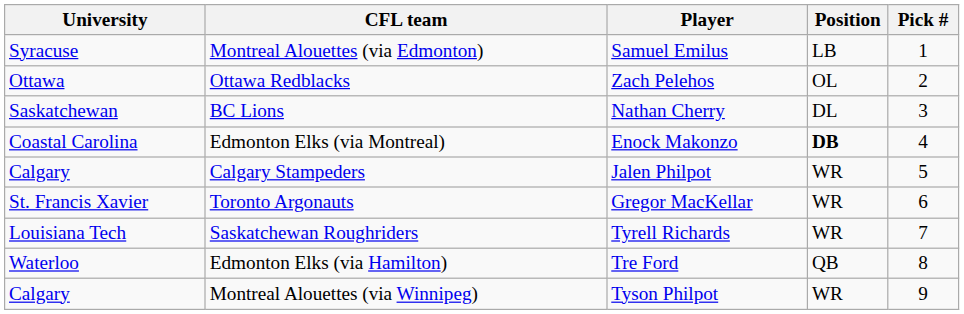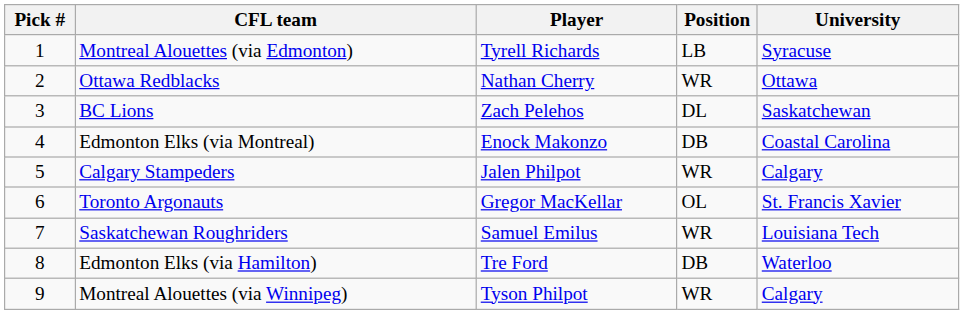 <table class="wikitable" style="width: 90%">
 <tr>
-<th width=20%>University</th>
+<th width=7%>Pick #</th>
 <th width=40%>CFL team</th>
 <th width=20%>Player</th>
 <th width=8%>Position</th>
-<th width=7%>Pick #</th>
+<th width=20%>University</th>
 </tr>
 <tr>
+<td align=center>1</td>
+<td><a href='#'>Montreal Alouettes</a> (via <a href='#'>Edmonton</a>)</td>
+<td><a href='#'>Tyrell Richards</a></td>
+<td>LB</td>
 <td><a href='#'>Syracuse</a></td>
-<td><a href='#'>Montreal Alouettes</a> (via <a href='#'>Edmonton</a>)</td>
-<td><a href='#'>Samuel Emilus</a></td>
-<td>LB</td>
-<td align=center>1</td>
 </tr>
 <tr>
+<td align=center>2</td>
+<td><a href='#'>Ottawa Redblacks</a></td>
+<td><a href='#'>Nathan Cherry</a></td>
+<td>WR</td>
 <td><a href='#'>Ottawa</a></td>
-<td><a href='#'>Ottawa Redblacks</a></td>
-<td><a href='#'>Zach Pelehos</a></td>
-<td>OL</td>
-<td align=center>2</td>
 </tr>
 <tr>
+<td align=center>3</td>
+<td><a href='#'>BC Lions</a></td>
+<td><a href='#'>Zach Pelehos</a></td>
+<td>DL</td>
 <td><a href='#'>Saskatchewan</a></td>
-<td><a href='#'>BC Lions</a></td>
-<td><a href='#'>Nathan Cherry</a></td>
-<td>DL</td>
-<td align=center>3</td>
 </tr>
 <tr>
-<td><a href='#'>Coastal Carolina</a></td>
+<td align=center>4</td>
 <td>Edmonton Elks (via Montreal)</td>
 <td><a href='#'>Enock Makonzo</a></td>
-<td><strong>DB</strong></td>
-<td align=center>4</td>
+<td>DB</td>
+<td><a href='#'>Coastal Carolina</a></td>
 </tr>
 <tr>
-<td><a href='#'>Calgary</a></td>
+<td align=center>5</td>
 <td><a href='#'>Calgary Stampeders</a></td>
 <td><a href='#'>Jalen Philpot</a></td>
 <td>WR</td>
-<td align=center>5</td>
+<td><a href='#'>Calgary</a></td>
 </tr>
 <tr>
-<td><a href='#'>St. Francis Xavier</a></td>
+<td align=center>6</td>
 <td><a href='#'>Toronto Argonauts</a></td>
 <td><a href='#'>Gregor MacKellar</a></td>
-<td>WR</td>
-<td align=center>6</td>
+<td>OL</td>
+<td><a href='#'>St. Francis Xavier</a></td>
 </tr>
 <tr>
+<td align=center>7</td>
+<td><a href='#'>Saskatchewan Roughriders</a></td>
+<td><a href='#'>Samuel Emilus</a></td>
+<td>WR</td>
 <td><a href='#'>Louisiana Tech</a></td>
-<td><a href='#'>Saskatchewan Roughriders</a></td>
-<td><a href='#'>Tyrell Richards</a></td>
-<td>WR</td>
-<td align=center>7</td>
 </tr>
 <tr>
-<td><a href='#'>Waterloo</a></td>
+<td align=center>8</td>
 <td>Edmonton Elks (via <a href='#'>Hamilton</a>)</td>
 <td><a href='#'>Tre Ford</a></td>
-<td>QB</td>
-<td align=center>8</td>
+<td>DB</td>
+<td><a href='#'>Waterloo</a></td>
 </tr>
 <tr>
-<td><a href='#'>Calgary</a></td>
+<td align=center>9</td>
 <td>Montreal Alouettes (via <a href='#'>Winnipeg</a>)</td>
 <td><a href='#'>Tyson Philpot</a></td>
 <td>WR</td>
-<td align=center>9</td>
+<td><a href='#'>Calgary</a></td>
 </tr>
 </table>
